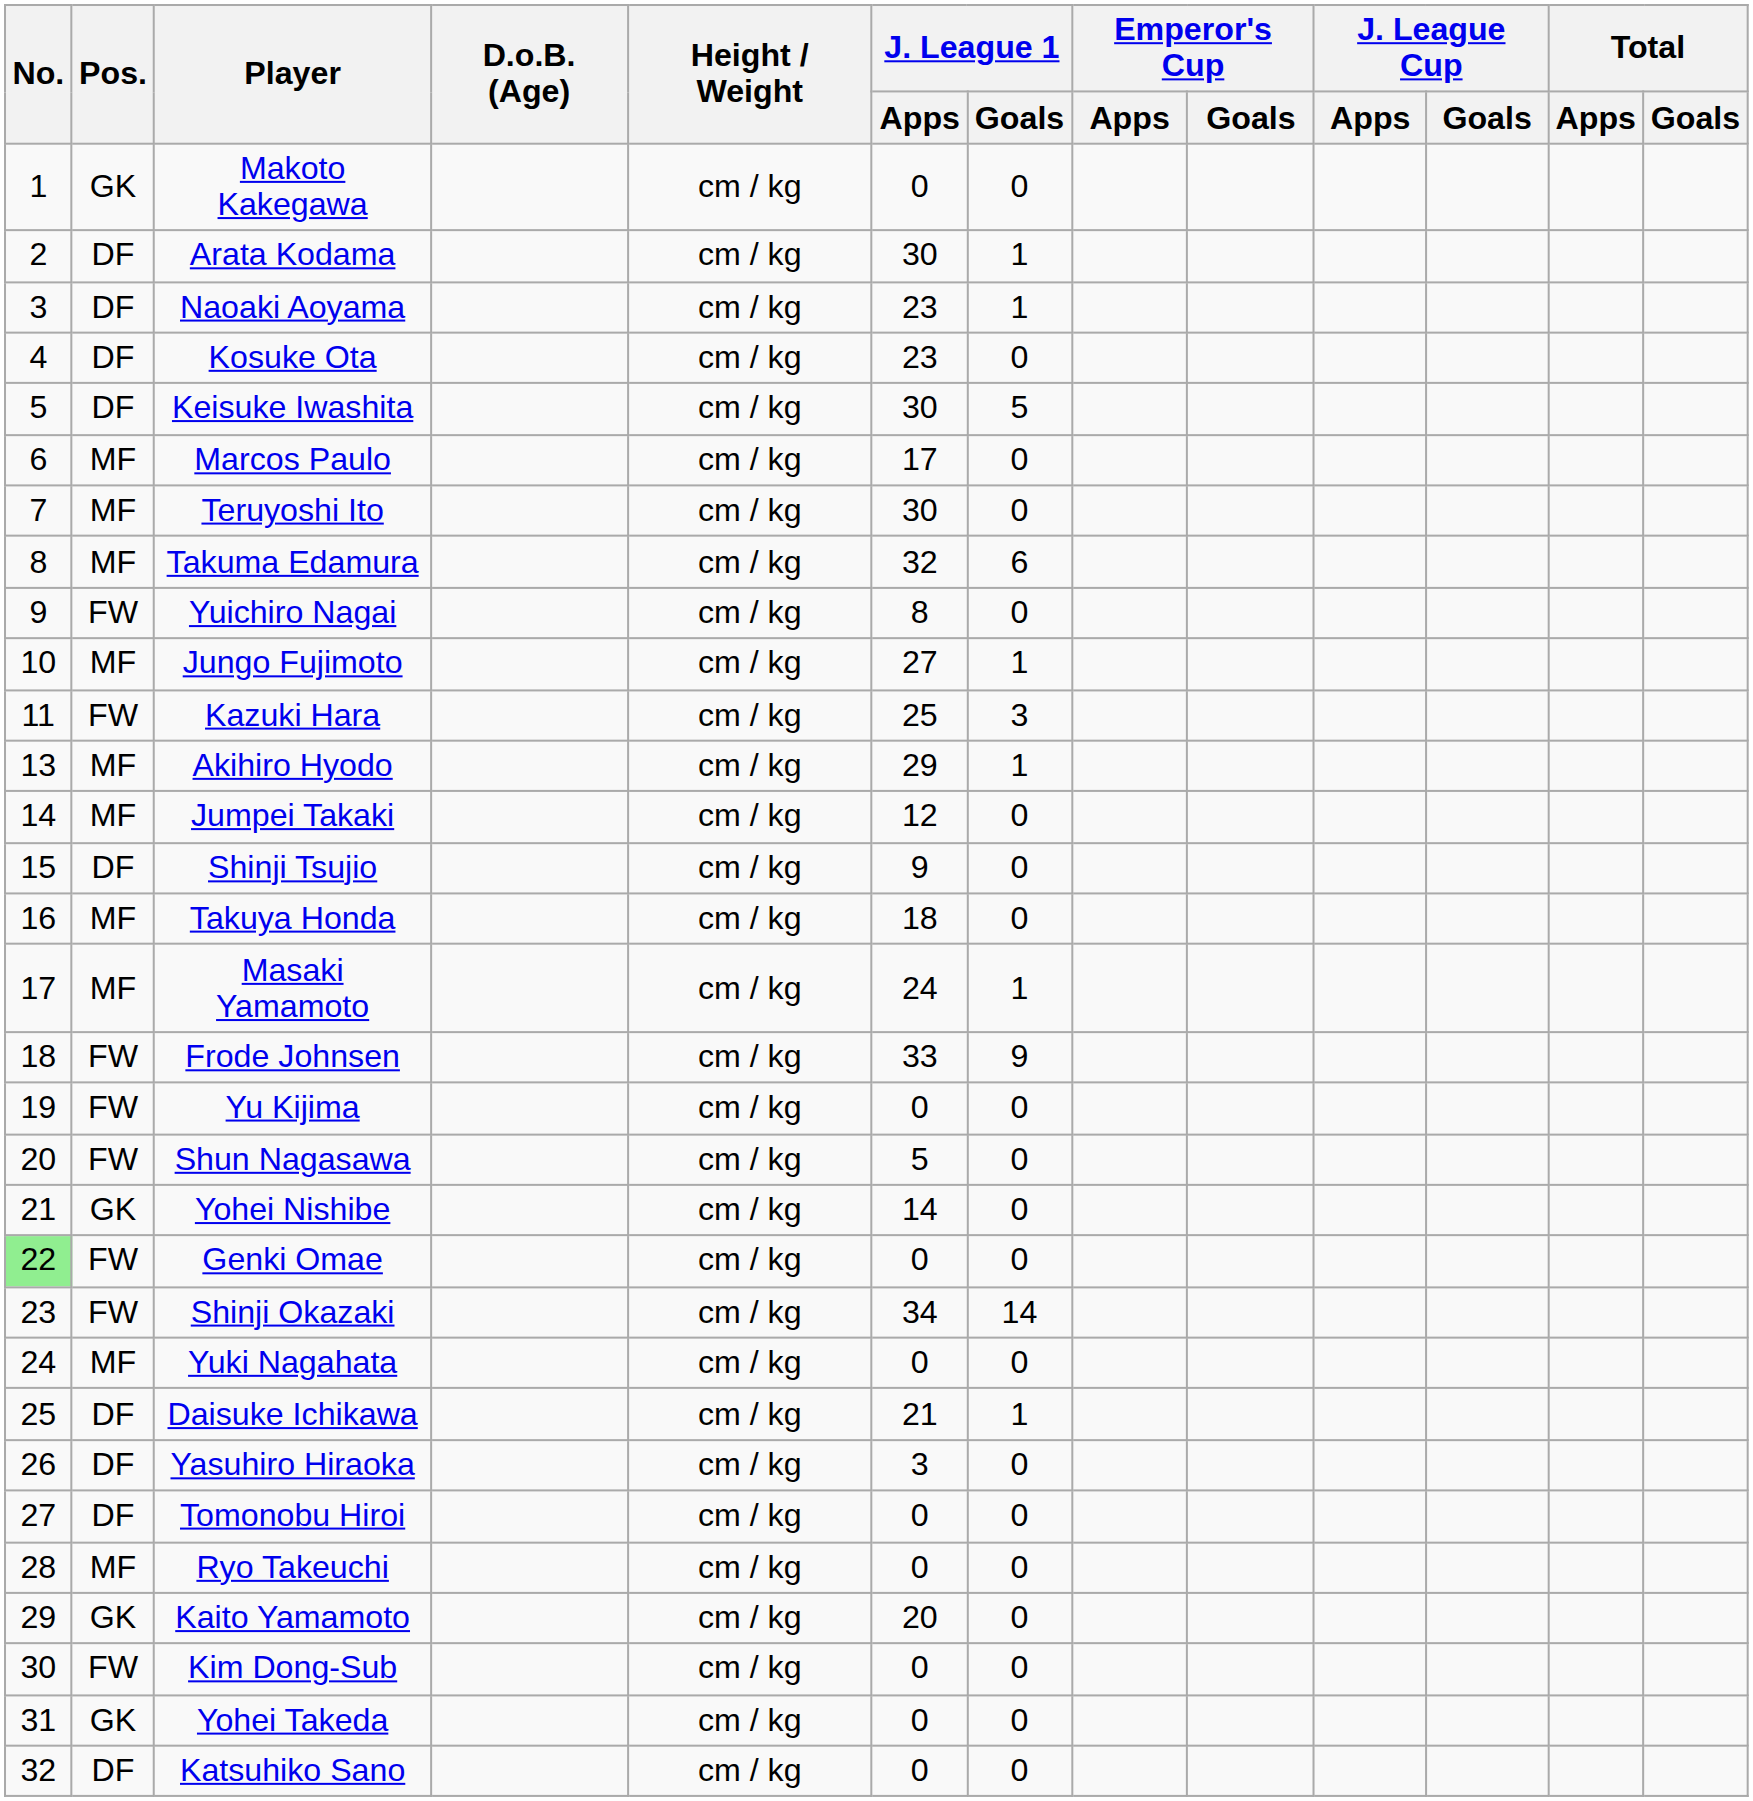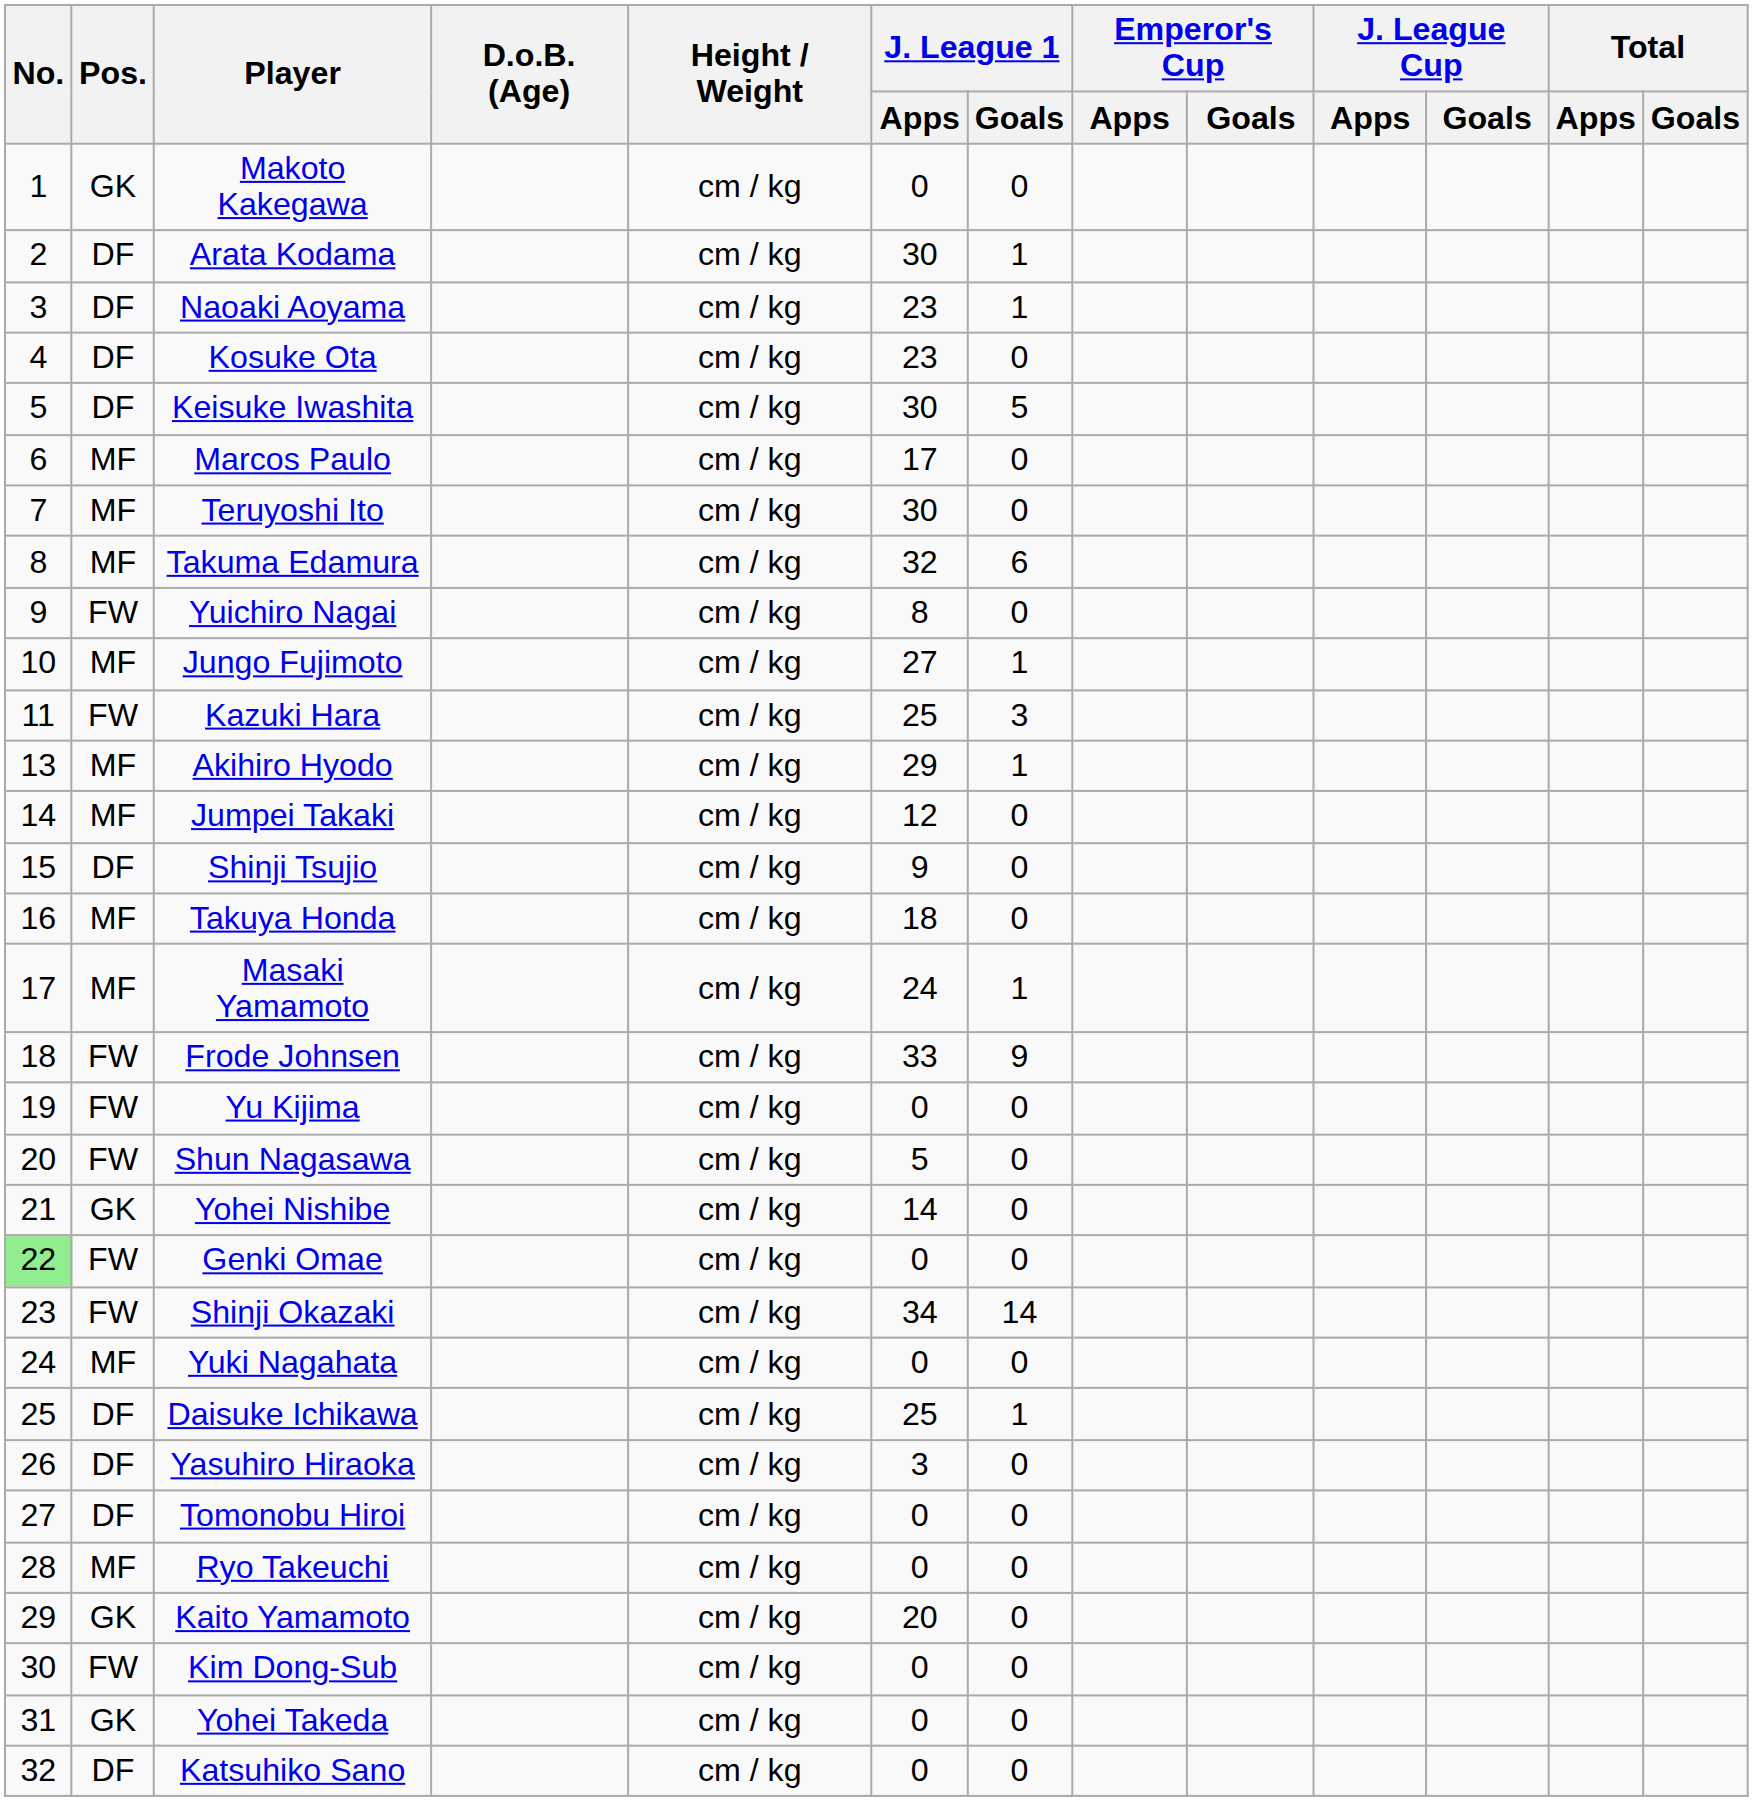 <table class="wikitable" style="text-align:center;">
 <tr>
 <th rowspan="2">No.</th>
 <th rowspan="2">Pos.</th>
 <th rowspan="2">Player</th>
 <th rowspan="2">D.o.B. (Age)</th>
 <th rowspan="2">Height / Weight</th>
 <th colspan="2"><a href='#'>J. League 1</a></th>
 <th colspan="2"><a href='#'>Emperor's Cup</a></th>
 <th colspan="2"><a href='#'>J. League Cup</a></th>
 <th colspan="2">Total</th>
 </tr>
 <tr>
 <th>Apps</th>
 <th>Goals</th>
 <th>Apps</th>
 <th>Goals</th>
 <th>Apps</th>
 <th>Goals</th>
 <th>Apps</th>
 <th>Goals</th>
 </tr>
 <tr>
 <td>1</td>
 <td>GK</td>
 <td><a href='#'>Makoto Kakegawa</a></td>
 <td></td>
 <td>cm / kg</td>
 <td>0</td>
 <td>0</td>
 <td></td>
 <td></td>
 <td></td>
 <td></td>
 <td></td>
 <td></td>
 </tr>
 <tr>
 <td>2</td>
 <td>DF</td>
 <td><a href='#'>Arata Kodama</a></td>
 <td></td>
 <td>cm / kg</td>
 <td>30</td>
 <td>1</td>
 <td></td>
 <td></td>
 <td></td>
 <td></td>
 <td></td>
 <td></td>
 </tr>
 <tr>
 <td>3</td>
 <td>DF</td>
 <td><a href='#'>Naoaki Aoyama</a></td>
 <td></td>
 <td>cm / kg</td>
 <td>23</td>
 <td>1</td>
 <td></td>
 <td></td>
 <td></td>
 <td></td>
 <td></td>
 <td></td>
 </tr>
 <tr>
 <td>4</td>
 <td>DF</td>
 <td><a href='#'>Kosuke Ota</a></td>
 <td></td>
 <td>cm / kg</td>
 <td>23</td>
 <td>0</td>
 <td></td>
 <td></td>
 <td></td>
 <td></td>
 <td></td>
 <td></td>
 </tr>
 <tr>
 <td>5</td>
 <td>DF</td>
 <td><a href='#'>Keisuke Iwashita</a></td>
 <td></td>
 <td>cm / kg</td>
 <td>30</td>
 <td>5</td>
 <td></td>
 <td></td>
 <td></td>
 <td></td>
 <td></td>
 <td></td>
 </tr>
 <tr>
 <td>6</td>
 <td>MF</td>
 <td><a href='#'>Marcos Paulo</a></td>
 <td></td>
 <td>cm / kg</td>
 <td>17</td>
 <td>0</td>
 <td></td>
 <td></td>
 <td></td>
 <td></td>
 <td></td>
 <td></td>
 </tr>
 <tr>
 <td>7</td>
 <td>MF</td>
 <td><a href='#'>Teruyoshi Ito</a></td>
 <td></td>
 <td>cm / kg</td>
 <td>30</td>
 <td>0</td>
 <td></td>
 <td></td>
 <td></td>
 <td></td>
 <td></td>
 <td></td>
 </tr>
 <tr>
 <td>8</td>
 <td>MF</td>
 <td><a href='#'>Takuma Edamura</a></td>
 <td></td>
 <td>cm / kg</td>
 <td>32</td>
 <td>6</td>
 <td></td>
 <td></td>
 <td></td>
 <td></td>
 <td></td>
 <td></td>
 </tr>
 <tr>
 <td>9</td>
 <td>FW</td>
 <td><a href='#'>Yuichiro Nagai</a></td>
 <td></td>
 <td>cm / kg</td>
 <td>8</td>
 <td>0</td>
 <td></td>
 <td></td>
 <td></td>
 <td></td>
 <td></td>
 <td></td>
 </tr>
 <tr>
 <td>10</td>
 <td>MF</td>
 <td><a href='#'>Jungo Fujimoto</a></td>
 <td></td>
 <td>cm / kg</td>
 <td>27</td>
 <td>1</td>
 <td></td>
 <td></td>
 <td></td>
 <td></td>
 <td></td>
 <td></td>
 </tr>
 <tr>
 <td>11</td>
 <td>FW</td>
 <td><a href='#'>Kazuki Hara</a></td>
 <td></td>
 <td>cm / kg</td>
 <td>25</td>
 <td>3</td>
 <td></td>
 <td></td>
 <td></td>
 <td></td>
 <td></td>
 <td></td>
 </tr>
 <tr>
 <td>13</td>
 <td>MF</td>
 <td><a href='#'>Akihiro Hyodo</a></td>
 <td></td>
 <td>cm / kg</td>
 <td>29</td>
 <td>1</td>
 <td></td>
 <td></td>
 <td></td>
 <td></td>
 <td></td>
 <td></td>
 </tr>
 <tr>
 <td>14</td>
 <td>MF</td>
 <td><a href='#'>Jumpei Takaki</a></td>
 <td></td>
 <td>cm / kg</td>
 <td>12</td>
 <td>0</td>
 <td></td>
 <td></td>
 <td></td>
 <td></td>
 <td></td>
 <td></td>
 </tr>
 <tr>
 <td>15</td>
 <td>DF</td>
 <td><a href='#'>Shinji Tsujio</a></td>
 <td></td>
 <td>cm / kg</td>
 <td>9</td>
 <td>0</td>
 <td></td>
 <td></td>
 <td></td>
 <td></td>
 <td></td>
 <td></td>
 </tr>
 <tr>
 <td>16</td>
 <td>MF</td>
 <td><a href='#'>Takuya Honda</a></td>
 <td></td>
 <td>cm / kg</td>
 <td>18</td>
 <td>0</td>
 <td></td>
 <td></td>
 <td></td>
 <td></td>
 <td></td>
 <td></td>
 </tr>
 <tr>
 <td>17</td>
 <td>MF</td>
 <td><a href='#'>Masaki Yamamoto</a></td>
 <td></td>
 <td>cm / kg</td>
 <td>24</td>
 <td>1</td>
 <td></td>
 <td></td>
 <td></td>
 <td></td>
 <td></td>
 <td></td>
 </tr>
 <tr>
 <td>18</td>
 <td>FW</td>
 <td><a href='#'>Frode Johnsen</a></td>
 <td></td>
 <td>cm / kg</td>
 <td>33</td>
 <td>9</td>
 <td></td>
 <td></td>
 <td></td>
 <td></td>
 <td></td>
 <td></td>
 </tr>
 <tr>
 <td>19</td>
 <td>FW</td>
 <td><a href='#'>Yu Kijima</a></td>
 <td></td>
 <td>cm / kg</td>
 <td>0</td>
 <td>0</td>
 <td></td>
 <td></td>
 <td></td>
 <td></td>
 <td></td>
 <td></td>
 </tr>
 <tr>
 <td>20</td>
 <td>FW</td>
 <td><a href='#'>Shun Nagasawa</a></td>
 <td></td>
 <td>cm / kg</td>
 <td>5</td>
 <td>0</td>
 <td></td>
 <td></td>
 <td></td>
 <td></td>
 <td></td>
 <td></td>
 </tr>
 <tr>
 <td>21</td>
 <td>GK</td>
 <td><a href='#'>Yohei Nishibe</a></td>
 <td></td>
 <td>cm / kg</td>
 <td>14</td>
 <td>0</td>
 <td></td>
 <td></td>
 <td></td>
 <td></td>
 <td></td>
 <td></td>
 </tr>
 <tr>
 <td style="background: lightgreen;">22</td>
 <td>FW</td>
 <td><a href='#'>Genki Omae</a></td>
 <td></td>
 <td>cm / kg</td>
 <td>0</td>
 <td>0</td>
 <td></td>
 <td></td>
 <td></td>
 <td></td>
 <td></td>
 <td></td>
 </tr>
 <tr>
 <td>23</td>
 <td>FW</td>
 <td><a href='#'>Shinji Okazaki</a></td>
 <td></td>
 <td>cm / kg</td>
 <td>34</td>
 <td>14</td>
 <td></td>
 <td></td>
 <td></td>
 <td></td>
 <td></td>
 <td></td>
 </tr>
 <tr>
 <td>24</td>
 <td>MF</td>
 <td><a href='#'>Yuki Nagahata</a></td>
 <td></td>
 <td>cm / kg</td>
 <td>0</td>
 <td>0</td>
 <td></td>
 <td></td>
 <td></td>
 <td></td>
 <td></td>
 <td></td>
 </tr>
 <tr>
 <td>25</td>
 <td>DF</td>
 <td><a href='#'>Daisuke Ichikawa</a></td>
 <td></td>
 <td>cm / kg</td>
-<td>21</td>
+<td>25</td>
 <td>1</td>
 <td></td>
 <td></td>
 <td></td>
 <td></td>
 <td></td>
 <td></td>
 </tr>
 <tr>
 <td>26</td>
 <td>DF</td>
 <td><a href='#'>Yasuhiro Hiraoka</a></td>
 <td></td>
 <td>cm / kg</td>
 <td>3</td>
 <td>0</td>
 <td></td>
 <td></td>
 <td></td>
 <td></td>
 <td></td>
 <td></td>
 </tr>
 <tr>
 <td>27</td>
 <td>DF</td>
 <td><a href='#'>Tomonobu Hiroi</a></td>
 <td></td>
 <td>cm / kg</td>
 <td>0</td>
 <td>0</td>
 <td></td>
 <td></td>
 <td></td>
 <td></td>
 <td></td>
 <td></td>
 </tr>
 <tr>
 <td>28</td>
 <td>MF</td>
 <td><a href='#'>Ryo Takeuchi</a></td>
 <td></td>
 <td>cm / kg</td>
 <td>0</td>
 <td>0</td>
 <td></td>
 <td></td>
 <td></td>
 <td></td>
 <td></td>
 <td></td>
 </tr>
 <tr>
 <td>29</td>
 <td>GK</td>
 <td><a href='#'>Kaito Yamamoto</a></td>
 <td></td>
 <td>cm / kg</td>
 <td>20</td>
 <td>0</td>
 <td></td>
 <td></td>
 <td></td>
 <td></td>
 <td></td>
 <td></td>
 </tr>
 <tr>
 <td>30</td>
 <td>FW</td>
 <td><a href='#'>Kim Dong-Sub</a></td>
 <td></td>
 <td>cm / kg</td>
 <td>0</td>
 <td>0</td>
 <td></td>
 <td></td>
 <td></td>
 <td></td>
 <td></td>
 <td></td>
 </tr>
 <tr>
 <td>31</td>
 <td>GK</td>
 <td><a href='#'>Yohei Takeda</a></td>
 <td></td>
 <td>cm / kg</td>
 <td>0</td>
 <td>0</td>
 <td></td>
 <td></td>
 <td></td>
 <td></td>
 <td></td>
 <td></td>
 </tr>
 <tr>
 <td>32</td>
 <td>DF</td>
 <td><a href='#'>Katsuhiko Sano</a></td>
 <td></td>
 <td>cm / kg</td>
 <td>0</td>
 <td>0</td>
 <td></td>
 <td></td>
 <td></td>
 <td></td>
 <td></td>
 <td></td>
 </tr>
 </table>
